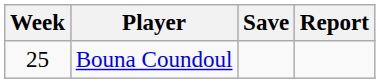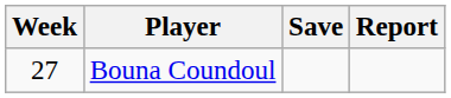 <table class=wikitable>
 <tr>
 <th>Week</th>
 <th>Player</th>
 <th>Save</th>
 <th>Report</th>
 </tr>
 <tr>
-<td align=center>25</td>
+<td align=center>27</td>
 <td> <a href='#'>Bouna Coundoul</a></td>
 <td></td>
 <td> </td>
 </tr>
 </table>
